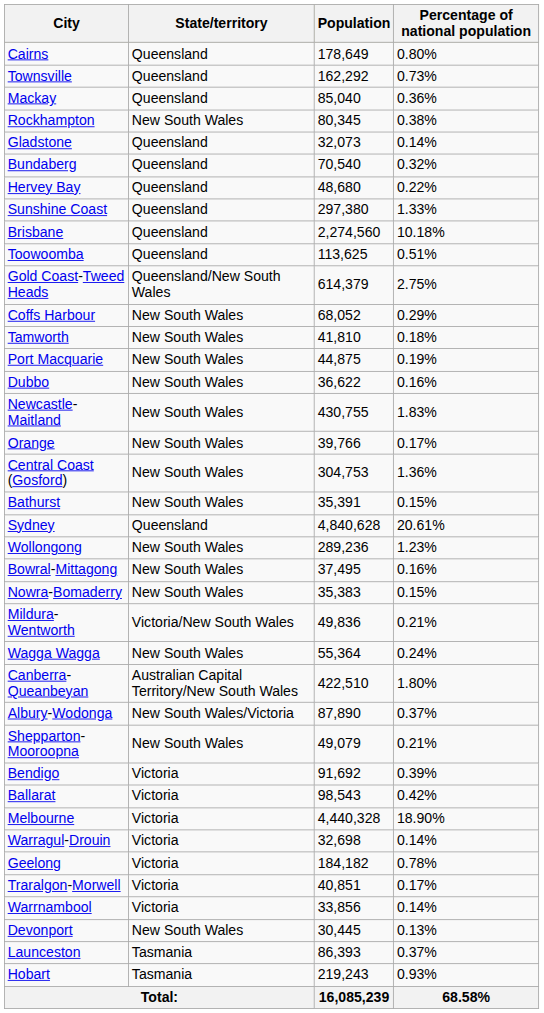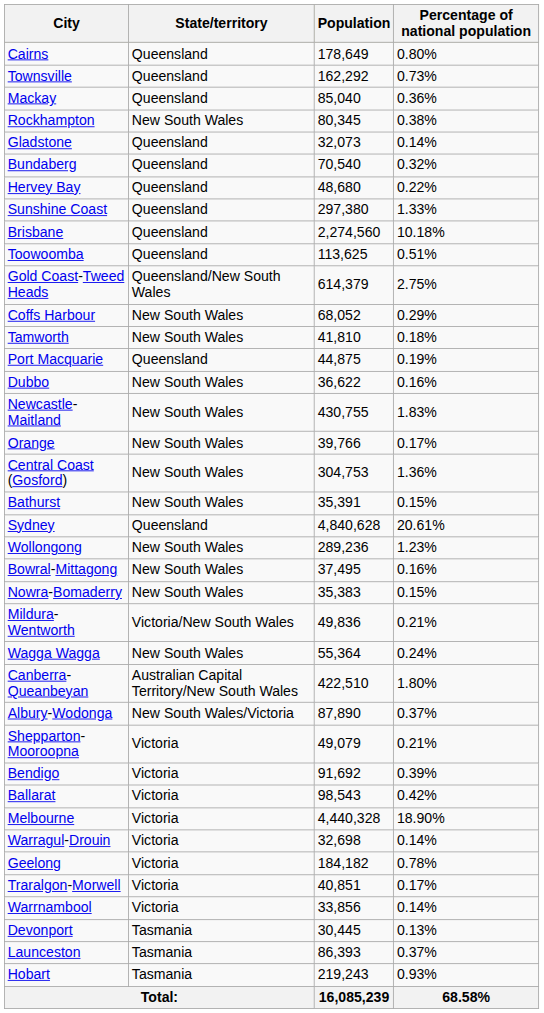 <table class="wikitable sortable">
 <tr style="background:#bdb76b;">
 <th>City</th>
 <th>State/territory</th>
 <th>Population</th>
 <th>Percentage of national population</th>
 </tr>
 <tr>
 <td><a href='#'>Cairns</a></td>
 <td>Queensland</td>
 <td>178,649</td>
 <td>0.80%</td>
 </tr>
 <tr>
 <td><a href='#'>Townsville</a></td>
 <td>Queensland</td>
 <td>162,292</td>
 <td>0.73%</td>
 </tr>
 <tr>
 <td><a href='#'>Mackay</a></td>
 <td>Queensland</td>
 <td>85,040</td>
 <td>0.36%</td>
 </tr>
 <tr>
 <td><a href='#'>Rockhampton</a></td>
 <td>New South Wales</td>
 <td>80,345</td>
 <td>0.38%</td>
 </tr>
 <tr>
 <td><a href='#'>Gladstone</a></td>
 <td>Queensland</td>
 <td>32,073</td>
 <td>0.14%</td>
 </tr>
 <tr>
 <td><a href='#'>Bundaberg</a></td>
 <td>Queensland</td>
 <td>70,540</td>
 <td>0.32%</td>
 </tr>
 <tr>
 <td><a href='#'>Hervey Bay</a></td>
 <td>Queensland</td>
 <td>48,680</td>
 <td>0.22%</td>
 </tr>
 <tr>
 <td><a href='#'>Sunshine Coast</a></td>
 <td>Queensland</td>
 <td>297,380</td>
 <td>1.33%</td>
 </tr>
 <tr>
 <td><a href='#'>Brisbane</a></td>
 <td>Queensland</td>
 <td>2,274,560</td>
 <td>10.18%</td>
 </tr>
 <tr>
 <td><a href='#'>Toowoomba</a></td>
 <td>Queensland</td>
 <td>113,625</td>
 <td>0.51%</td>
 </tr>
 <tr>
 <td><a href='#'>Gold Coast</a>-<a href='#'>Tweed Heads</a></td>
 <td>Queensland/New South Wales</td>
 <td>614,379</td>
 <td>2.75%</td>
 </tr>
 <tr>
 <td><a href='#'>Coffs Harbour</a></td>
 <td>New South Wales</td>
 <td>68,052</td>
 <td>0.29%</td>
 </tr>
 <tr>
 <td><a href='#'>Tamworth</a></td>
 <td>New South Wales</td>
 <td>41,810</td>
 <td>0.18%</td>
 </tr>
 <tr>
 <td><a href='#'>Port Macquarie</a></td>
-<td>New South Wales</td>
+<td>Queensland</td>
 <td>44,875</td>
 <td>0.19%</td>
 </tr>
 <tr>
 <td><a href='#'>Dubbo</a></td>
 <td>New South Wales</td>
 <td>36,622</td>
 <td>0.16%</td>
 </tr>
 <tr>
 <td><a href='#'>Newcastle</a>-<a href='#'>Maitland</a></td>
 <td>New South Wales</td>
 <td>430,755</td>
 <td>1.83%</td>
 </tr>
 <tr>
 <td><a href='#'>Orange</a></td>
 <td>New South Wales</td>
 <td>39,766</td>
 <td>0.17%</td>
 </tr>
 <tr>
 <td><a href='#'>Central Coast</a> (<a href='#'>Gosford</a>)</td>
 <td>New South Wales</td>
 <td>304,753</td>
 <td>1.36%</td>
 </tr>
 <tr>
 <td><a href='#'>Bathurst</a></td>
 <td>New South Wales</td>
 <td>35,391</td>
 <td>0.15%</td>
 </tr>
 <tr>
 <td><a href='#'>Sydney</a></td>
 <td>Queensland</td>
 <td>4,840,628</td>
 <td>20.61%</td>
 </tr>
 <tr>
 <td><a href='#'>Wollongong</a></td>
 <td>New South Wales</td>
 <td>289,236</td>
 <td>1.23%</td>
 </tr>
 <tr>
 <td><a href='#'>Bowral</a>-<a href='#'>Mittagong</a></td>
 <td>New South Wales</td>
 <td>37,495</td>
 <td>0.16%</td>
 </tr>
 <tr>
 <td><a href='#'>Nowra</a>-<a href='#'>Bomaderry</a></td>
 <td>New South Wales</td>
 <td>35,383</td>
 <td>0.15%</td>
 </tr>
 <tr>
 <td><a href='#'>Mildura</a>-<a href='#'>Wentworth</a></td>
 <td>Victoria/New South Wales</td>
 <td>49,836</td>
 <td>0.21%</td>
 </tr>
 <tr>
 <td><a href='#'>Wagga Wagga</a></td>
 <td>New South Wales</td>
 <td>55,364</td>
 <td>0.24%</td>
 </tr>
 <tr>
 <td><a href='#'>Canberra</a>-<a href='#'>Queanbeyan</a></td>
 <td>Australian Capital Territory/New South Wales</td>
 <td>422,510</td>
 <td>1.80%</td>
 </tr>
 <tr>
 <td><a href='#'>Albury</a>-<a href='#'>Wodonga</a></td>
 <td>New South Wales/Victoria</td>
 <td>87,890</td>
 <td>0.37%</td>
 </tr>
 <tr>
 <td><a href='#'>Shepparton</a>-<a href='#'>Mooroopna</a></td>
-<td>New South Wales</td>
+<td>Victoria</td>
 <td>49,079</td>
 <td>0.21%</td>
 </tr>
 <tr>
 <td><a href='#'>Bendigo</a></td>
 <td>Victoria</td>
 <td>91,692</td>
 <td>0.39%</td>
 </tr>
 <tr>
 <td><a href='#'>Ballarat</a></td>
 <td>Victoria</td>
 <td>98,543</td>
 <td>0.42%</td>
 </tr>
 <tr>
 <td><a href='#'>Melbourne</a></td>
 <td>Victoria</td>
 <td>4,440,328</td>
 <td>18.90%</td>
 </tr>
 <tr>
 <td><a href='#'>Warragul</a>-<a href='#'>Drouin</a></td>
 <td>Victoria</td>
 <td>32,698</td>
 <td>0.14%</td>
 </tr>
 <tr>
 <td><a href='#'>Geelong</a></td>
 <td>Victoria</td>
 <td>184,182</td>
 <td>0.78%</td>
 </tr>
 <tr>
 <td><a href='#'>Traralgon</a>-<a href='#'>Morwell</a></td>
 <td>Victoria</td>
 <td>40,851</td>
 <td>0.17%</td>
 </tr>
 <tr>
 <td><a href='#'>Warrnambool</a></td>
 <td>Victoria</td>
 <td>33,856</td>
 <td>0.14%</td>
 </tr>
 <tr>
 <td><a href='#'>Devonport</a></td>
-<td>New South Wales</td>
+<td>Tasmania</td>
 <td>30,445</td>
 <td>0.13%</td>
 </tr>
 <tr>
 <td><a href='#'>Launceston</a></td>
 <td>Tasmania</td>
 <td>86,393</td>
 <td>0.37%</td>
 </tr>
 <tr>
 <td><a href='#'>Hobart</a></td>
 <td>Tasmania</td>
 <td>219,243</td>
 <td>0.93%</td>
 </tr>
 <tr>
 <th colspan="2">Total:</th>
 <th>16,085,239</th>
 <th>68.58%</th>
 </tr>
 </table>
